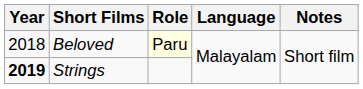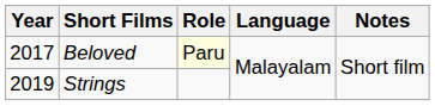 <table class="wikitable sortable">
 <tr>
 <th>Year</th>
 <th>Short Films</th>
 <th>Role</th>
 <th>Language</th>
 <th class="unsortable">Notes</th>
 </tr>
 <tr>
-<td>2018</td>
+<td>2017</td>
 <td><em>Beloved</em></td>
 <td style="background: lightyellow;">Paru</td>
 <td rowspan="2">Malayalam</td>
 <td rowspan="2">Short film</td>
 </tr>
 <tr>
-<td><strong>2019</strong></td>
+<td>2019</td>
 <td><em>Strings</em></td>
 <td></td>
 </tr>
 </table>
